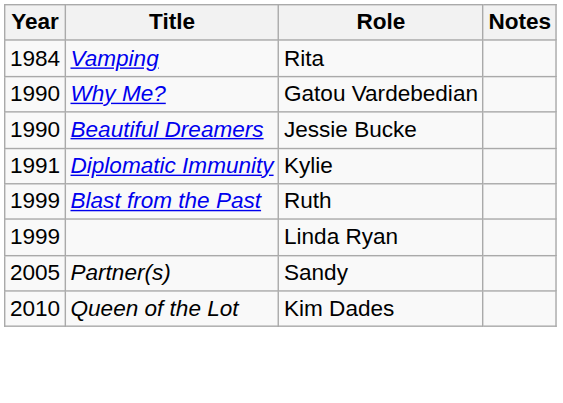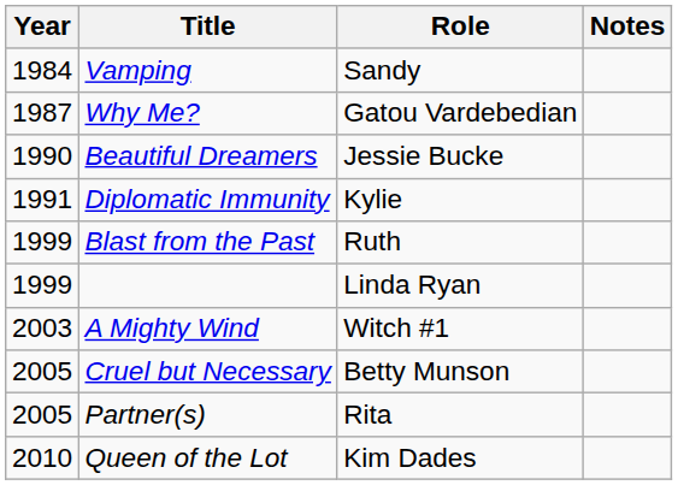 <table class="wikitable sortable">
 <tr>
 <th>Year</th>
 <th>Title</th>
 <th>Role</th>
 <th class="unsortable">Notes</th>
 </tr>
 <tr>
 <td>1984</td>
 <td><em><a href='#'>Vamping</a></em></td>
-<td>Rita</td>
+<td>Sandy</td>
 <td></td>
 </tr>
 <tr>
-<td>1990</td>
+<td>1987</td>
 <td><em><a href='#'>Why Me?</a></em></td>
 <td>Gatou Vardebedian</td>
 <td></td>
 </tr>
 <tr>
 <td>1990</td>
 <td><em><a href='#'>Beautiful Dreamers</a></em></td>
 <td>Jessie Bucke</td>
 <td></td>
 </tr>
 <tr>
 <td>1991</td>
 <td><em><a href='#'>Diplomatic Immunity</a></em></td>
 <td>Kylie</td>
 <td></td>
 </tr>
 <tr>
 <td>1999</td>
 <td><em><a href='#'>Blast from the Past</a></em></td>
 <td>Ruth</td>
 <td></td>
 </tr>
 <tr>
 <td>1999</td>
 <td><em></em></td>
 <td>Linda Ryan</td>
 <td></td>
 </tr>
 <tr>
+<td>2003</td>
+<td data-sort-value="Mighty Wind, A"><em><a href='#'>A Mighty Wind</a></em></td>
+<td>Witch #1</td>
+<td></td>
+</tr>
+<tr>
+<td>2005</td>
+<td><em><a href='#'>Cruel but Necessary</a></em></td>
+<td>Betty Munson</td>
+<td></td>
+</tr>
+<tr>
 <td>2005</td>
 <td><em>Partner(s)</em></td>
-<td>Sandy</td>
+<td>Rita</td>
 <td></td>
 </tr>
 <tr>
 <td>2010</td>
 <td><em>Queen of the Lot</em></td>
 <td>Kim Dades</td>
 <td></td>
 </tr>
 </table>
